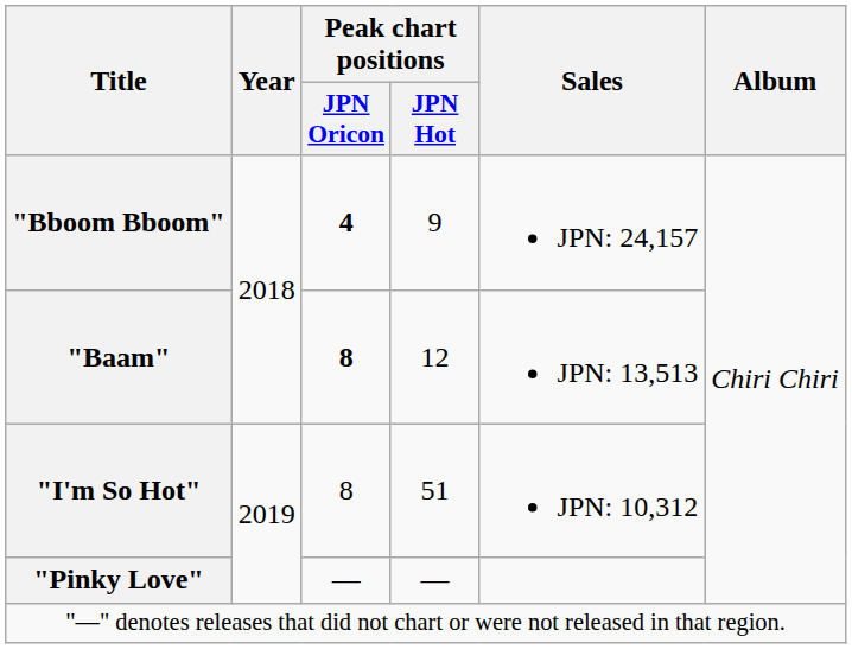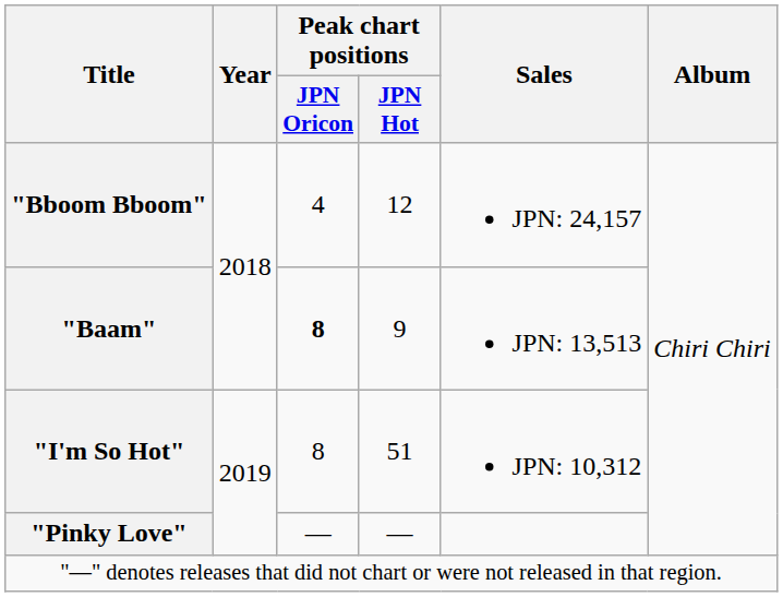 <table class="wikitable plainrowheaders" style="text-align:center">
 <tr>
 <th scope="col" rowspan="2">Title</th>
 <th scope="col" rowspan="2">Year</th>
 <th scope="col" colspan="2">Peak chart positions</th>
 <th scope="col" rowspan="2">Sales</th>
 <th scope="col" rowspan="2">Album</th>
 </tr>
 <tr>
 <th scope="col" style="width:3em;font-size:90%;"><a href='#'>JPN<br>Oricon</a><br></th>
 <th scope="col" style="width:3em;font-size:90%;"><a href='#'>JPN<br>Hot</a><br></th>
 </tr>
 <tr>
 <th scope="row">"Bboom Bboom"</th>
 <td rowspan="2">2018</td>
-<td><strong>4</strong></td>
-<td>9</td>
+<td>4</td>
+<td>12</td>
 <td><br><ul><li>JPN: 24,157 </li></ul></td>
 <td rowspan="4"><em>Chiri Chiri</em></td>
 </tr>
 <tr>
 <th scope="row">"Baam"</th>
 <td><strong>8</strong></td>
-<td>12</td>
+<td>9</td>
 <td><br><ul><li>JPN: 13,513 </li></ul></td>
 </tr>
 <tr>
 <th scope="row">"I'm So Hot"</th>
 <td rowspan="2">2019</td>
 <td>8</td>
 <td>51</td>
 <td><br><ul><li>JPN: 10,312 </li></ul></td>
 </tr>
 <tr>
 <th scope="row">"Pinky Love"</th>
 <td>—</td>
 <td>—</td>
 <td></td>
 </tr>
 <tr>
 <td colspan="10" style="font-size:85%">"—" denotes releases that did not chart or were not released in that region.</td>
 </tr>
 </table>
